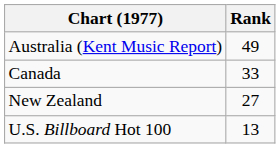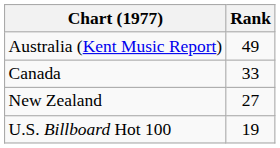 <table class="wikitable sortable">
 <tr>
 <th align="left">Chart (1977)</th>
 <th style="text-align:center;">Rank</th>
 </tr>
 <tr>
 <td>Australia (<a href='#'>Kent Music Report</a>)</td>
 <td style="text-align:center;">49</td>
 </tr>
 <tr>
 <td>Canada</td>
 <td style="text-align:center;">33</td>
 </tr>
 <tr>
 <td>New Zealand</td>
 <td style="text-align:center;">27</td>
 </tr>
 <tr>
 <td>U.S. <em>Billboard</em> Hot 100</td>
-<td style="text-align:center;">13</td>
+<td style="text-align:center;">19</td>
 </tr>
 </table>
